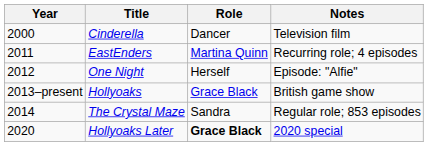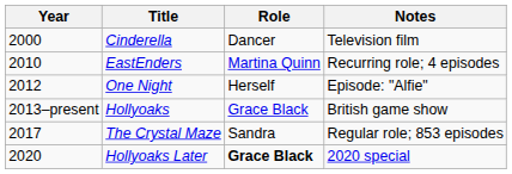 <table class="wikitable">
 <tr>
 <th>Year</th>
 <th>Title</th>
 <th>Role</th>
 <th>Notes</th>
 </tr>
 <tr>
 <td>2000</td>
 <td><em><a href='#'>Cinderella</a></em></td>
 <td>Dancer</td>
 <td>Television film</td>
 </tr>
 <tr>
-<td>2011</td>
+<td>2010</td>
 <td><em><a href='#'>EastEnders</a></em></td>
 <td><a href='#'>Martina Quinn</a></td>
 <td>Recurring role; 4 episodes</td>
 </tr>
 <tr>
 <td>2012</td>
 <td><em><a href='#'>One Night</a></em></td>
 <td>Herself</td>
 <td>Episode: "Alfie"</td>
 </tr>
 <tr>
 <td>2013–present</td>
 <td><em><a href='#'>Hollyoaks</a></em></td>
 <td><a href='#'>Grace Black</a></td>
 <td>British game show</td>
 </tr>
 <tr>
-<td>2014</td>
+<td>2017</td>
 <td><em><a href='#'>The Crystal Maze</a></em></td>
 <td>Sandra</td>
 <td>Regular role; 853 episodes</td>
 </tr>
 <tr>
 <td>2020</td>
 <td><em><a href='#'>Hollyoaks Later</a></em></td>
 <td><strong>Grace Black</strong></td>
 <td><a href='#'>2020 special</a></td>
 </tr>
 </table>
